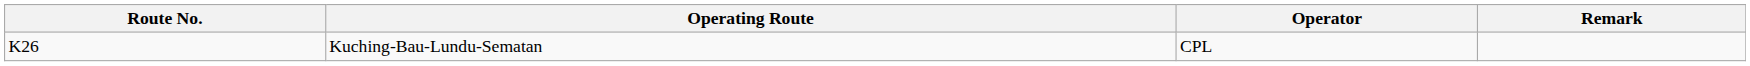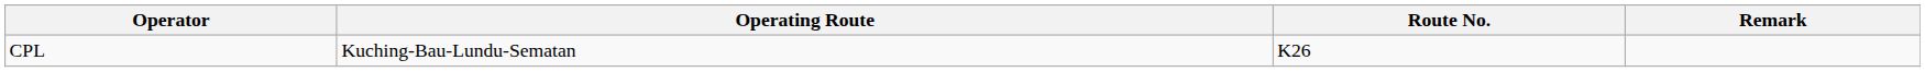 <table class="wikitable"  style="width:100%; margin:auto;">
 <tr>
+<th>Operator</th>
+<th>Operating Route</th>
 <th>Route No.</th>
-<th>Operating Route</th>
-<th>Operator</th>
 <th>Remark</th>
 </tr>
 <tr>
+<td>CPL</td>
+<td>Kuching-Bau-Lundu-Sematan</td>
 <td>K26</td>
-<td>Kuching-Bau-Lundu-Sematan</td>
-<td>CPL</td>
 <td></td>
 </tr>
 </table>
